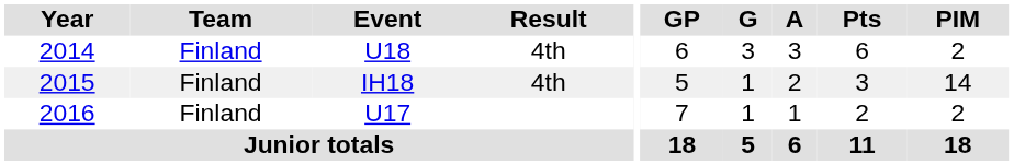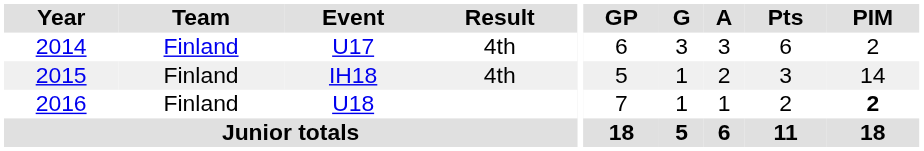 <table border="0" cellpadding="1" cellspacing="0" id="Table3" style="text-align:center; width:40em">
 <tr style="background:#e0e0e0;">
 <th>Year</th>
 <th>Team</th>
 <th>Event</th>
 <th>Result</th>
 <th rowspan="99" bgcolor="#ffffff"></th>
 <th>GP</th>
 <th>G</th>
 <th>A</th>
 <th>Pts</th>
 <th>PIM</th>
 </tr>
 <tr>
 <td><a href='#'>2014</a></td>
 <td><a href='#'>Finland</a></td>
-<td><a href='#'>U18</a></td>
+<td><a href='#'>U17</a></td>
 <td>4th</td>
 <td>6</td>
 <td>3</td>
 <td>3</td>
 <td>6</td>
 <td>2</td>
 </tr>
 <tr bgcolor="#f0f0f0">
 <td><a href='#'>2015</a></td>
 <td>Finland</td>
 <td><a href='#'>IH18</a></td>
 <td>4th</td>
 <td>5</td>
 <td>1</td>
 <td>2</td>
 <td>3</td>
 <td>14</td>
 </tr>
 <tr>
 <td><a href='#'>2016</a></td>
 <td>Finland</td>
-<td><a href='#'>U17</a></td>
+<td><a href='#'>U18</a></td>
 <td></td>
 <td>7</td>
 <td>1</td>
 <td>1</td>
 <td>2</td>
-<td>2</td>
+<td><strong>2</strong></td>
 </tr>
 <tr style="background:#e0e0e0;">
 <th colspan="4">Junior totals</th>
 <th>18</th>
 <th>5</th>
 <th>6</th>
 <th>11</th>
 <th>18</th>
 </tr>
 </table>
